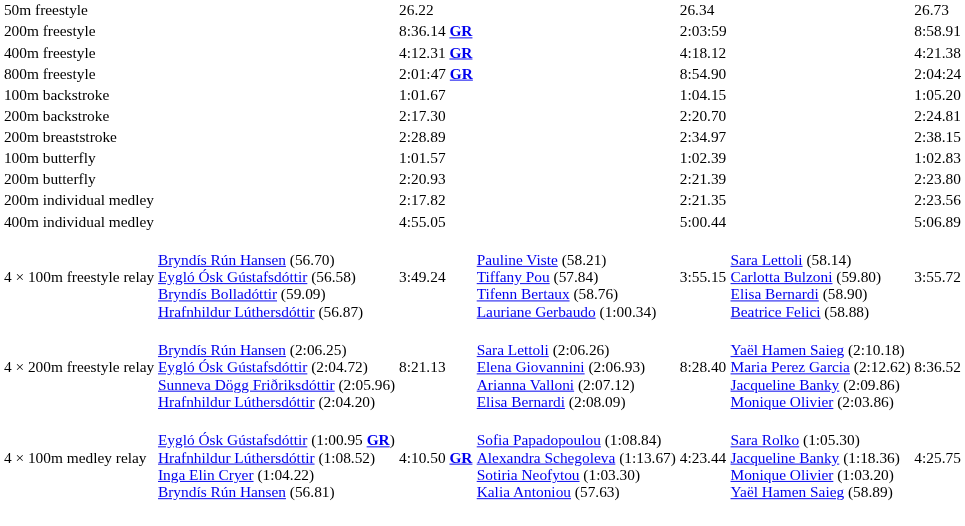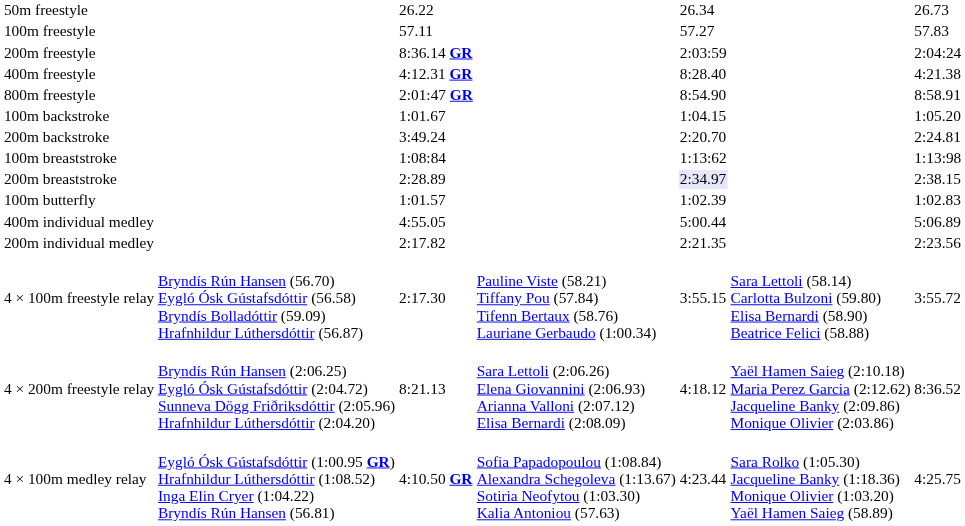 <table>
 <tr>
 <td>50m freestyle</td>
 <td></td>
 <td>26.22</td>
 <td></td>
 <td>26.34</td>
 <td></td>
 <td>26.73</td>
 </tr>
 <tr>
+<td>100m freestyle</td>
+<td></td>
+<td>57.11</td>
+<td></td>
+<td>57.27</td>
+<td></td>
+<td>57.83</td>
+</tr>
+<tr>
 <td>200m freestyle</td>
 <td></td>
 <td>8:36.14 <strong><a href='#'>GR</a></strong></td>
 <td></td>
 <td>2:03:59</td>
 <td></td>
-<td>8:58.91</td>
+<td>2:04:24</td>
 </tr>
 <tr>
 <td>400m freestyle</td>
 <td></td>
 <td>4:12.31 <strong><a href='#'>GR</a></strong></td>
 <td></td>
-<td>4:18.12</td>
+<td>8:28.40</td>
 <td></td>
 <td>4:21.38</td>
 </tr>
 <tr>
 <td>800m freestyle</td>
 <td></td>
 <td>2:01:47 <strong><a href='#'>GR</a></strong></td>
 <td></td>
 <td>8:54.90</td>
 <td></td>
-<td>2:04:24</td>
+<td>8:58.91</td>
 </tr>
 <tr>
 <td>100m backstroke</td>
 <td></td>
 <td>1:01.67</td>
 <td></td>
 <td>1:04.15</td>
 <td></td>
 <td>1:05.20</td>
 </tr>
 <tr>
 <td>200m backstroke</td>
 <td></td>
-<td>2:17.30</td>
+<td>3:49.24</td>
 <td></td>
 <td>2:20.70</td>
 <td></td>
 <td>2:24.81</td>
 </tr>
 <tr>
+<td>100m breaststroke</td>
+<td></td>
+<td>1:08:84</td>
+<td></td>
+<td>1:13:62</td>
+<td></td>
+<td>1:13:98</td>
+</tr>
+<tr>
 <td>200m breaststroke</td>
 <td></td>
 <td>2:28.89</td>
 <td></td>
-<td>2:34.97</td>
+<td style="background: lavender;">2:34.97</td>
 <td></td>
 <td>2:38.15</td>
 </tr>
 <tr>
 <td>100m butterfly</td>
 <td></td>
 <td>1:01.57</td>
 <td></td>
 <td>1:02.39</td>
 <td></td>
 <td>1:02.83</td>
 </tr>
 <tr>
-<td>200m butterfly</td>
+<td>400m individual medley</td>
 <td></td>
-<td>2:20.93</td>
+<td>4:55.05</td>
 <td></td>
-<td>2:21.39</td>
+<td>5:00.44</td>
 <td></td>
-<td>2:23.80</td>
+<td>5:06.89</td>
 </tr>
 <tr>
 <td>200m individual medley</td>
 <td></td>
 <td>2:17.82</td>
 <td></td>
 <td>2:21.35</td>
 <td></td>
 <td>2:23.56</td>
 </tr>
 <tr>
-<td>400m individual medley</td>
-<td></td>
-<td>4:55.05</td>
-<td></td>
-<td>5:00.44</td>
-<td></td>
-<td>5:06.89</td>
-</tr>
-<tr>
 <td>4 × 100m freestyle relay</td>
 <td><br><a href='#'>Bryndís Rún Hansen</a> (56.70)<br><a href='#'>Eygló Ósk Gústafsdóttir</a> (56.58)<br><a href='#'>Bryndís Bolladóttir</a> (59.09)<br><a href='#'>Hrafnhildur Lúthersdóttir</a> (56.87)</td>
-<td>3:49.24</td>
+<td>2:17.30</td>
 <td><br><a href='#'>Pauline Viste</a> (58.21)<br><a href='#'>Tiffany Pou</a> (57.84)<br><a href='#'>Tifenn Bertaux</a> (58.76)<br><a href='#'>Lauriane Gerbaudo</a> (1:00.34)</td>
 <td>3:55.15</td>
 <td><br><a href='#'>Sara Lettoli</a> (58.14)<br><a href='#'>Carlotta Bulzoni</a> (59.80)<br><a href='#'>Elisa Bernardi</a> (58.90)<br><a href='#'>Beatrice Felici</a> (58.88)</td>
 <td>3:55.72</td>
 </tr>
 <tr>
 <td>4 × 200m freestyle relay</td>
 <td><br><a href='#'>Bryndís Rún Hansen</a> (2:06.25)<br><a href='#'>Eygló Ósk Gústafsdóttir</a> (2:04.72)<br><a href='#'>Sunneva Dögg Friðriksdóttir</a> (2:05.96)<br><a href='#'>Hrafnhildur Lúthersdóttir</a> (2:04.20)</td>
 <td>8:21.13</td>
 <td><br><a href='#'>Sara Lettoli</a> (2:06.26)<br><a href='#'>Elena Giovannini</a> (2:06.93)<br><a href='#'>Arianna Valloni</a> (2:07.12)<br><a href='#'>Elisa Bernardi</a> (2:08.09)</td>
-<td>8:28.40</td>
+<td>4:18.12</td>
 <td><br><a href='#'>Yaël Hamen Saieg</a> (2:10.18)<br><a href='#'>Maria Perez Garcia</a> (2:12.62)<br><a href='#'>Jacqueline Banky</a> (2:09.86)<br><a href='#'>Monique Olivier</a> (2:03.86)</td>
 <td>8:36.52</td>
 </tr>
 <tr>
 <td>4 × 100m medley relay</td>
 <td><br><a href='#'>Eygló Ósk Gústafsdóttir</a> (1:00.95 <strong><a href='#'>GR</a></strong>)<br><a href='#'>Hrafnhildur Lúthersdóttir</a> (1:08.52)<br><a href='#'>Inga Elin Cryer</a> (1:04.22)<br><a href='#'>Bryndís Rún Hansen</a> (56.81)</td>
 <td>4:10.50 <strong><a href='#'>GR</a></strong></td>
 <td><br><a href='#'>Sofia Papadopoulou</a> (1:08.84)<br><a href='#'>Alexandra Schegoleva</a> (1:13.67)<br><a href='#'>Sotiria Neofytou</a> (1:03.30)<br><a href='#'>Kalia Antoniou</a> (57.63)</td>
 <td>4:23.44</td>
 <td><br><a href='#'>Sara Rolko</a> (1:05.30)<br><a href='#'>Jacqueline Banky</a> (1:18.36)<br><a href='#'>Monique Olivier</a> (1:03.20)<br><a href='#'>Yaël Hamen Saieg</a> (58.89)</td>
 <td>4:25.75</td>
 </tr>
 </table>
